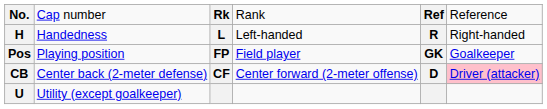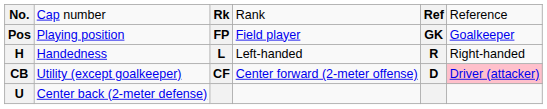 <table class="wikitable" style="text-align: left; font-size: 90%; margin-left: 1em;">
 <tr>
 <th>No.</th>
 <td><a href='#'>Cap</a> number</td>
 <th>Rk</th>
 <td>Rank</td>
 <th>Ref</th>
 <td>Reference</td>
 </tr>
 <tr>
+<th>Pos</th>
+<td><a href='#'>Playing position</a></td>
+<th>FP</th>
+<td><a href='#'>Field player</a></td>
+<th>GK</th>
+<td><a href='#'>Goalkeeper</a></td>
+</tr>
+<tr>
 <th>H</th>
 <td><a href='#'>Handedness</a></td>
 <th>L</th>
 <td>Left-handed</td>
 <th>R</th>
 <td>Right-handed</td>
 </tr>
 <tr>
-<th>Pos</th>
-<td><a href='#'>Playing position</a></td>
-<th>FP</th>
-<td><a href='#'>Field player</a></td>
-<th>GK</th>
-<td><a href='#'>Goalkeeper</a></td>
-</tr>
-<tr>
 <th>CB</th>
-<td><a href='#'>Center back (2-meter defense)</a></td>
+<td><a href='#'>Utility (except goalkeeper)</a></td>
 <th>CF</th>
 <td><a href='#'>Center forward (2-meter offense)</a></td>
 <th>D</th>
 <td style="background: pink;"><a href='#'>Driver (attacker)</a></td>
 </tr>
 <tr>
 <th>U</th>
-<td><a href='#'>Utility (except goalkeeper)</a></td>
+<td><a href='#'>Center back (2-meter defense)</a></td>
 <th></th>
 <td></td>
 <th></th>
 <td></td>
 </tr>
 </table>
